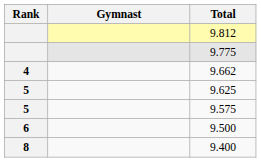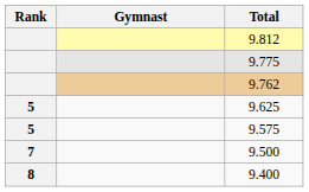 <table class="wikitable sortable" style="text-align:center; font-size:95%">
 <tr>
 <th scope="col" style="width:50px;">Rank</th>
 <th scope="col" style="width:180px;">Gymnast</th>
 <th scope="col" style="width:80px;">Total</th>
 </tr>
 <tr style="background:#fffcaf;">
 <th scope=row style="text-align:center"></th>
 <td style="text-align:left;"></td>
 <td>9.812</td>
 </tr>
 <tr style="background:#e5e5e5;">
 <th scope=row style="text-align:center"></th>
 <td style="text-align:left;"></td>
 <td>9.775</td>
 </tr>
-<tr>
-<th scope=row style="text-align:center">4</th>
+<tr style="background:#ec9;">
+<th scope=row style="text-align:center"></th>
 <td style="text-align:left;"></td>
-<td>9.662</td>
+<td>9.762</td>
 </tr>
 <tr>
 <th scope=row style="text-align:center">5</th>
 <td style="text-align:left;"></td>
 <td>9.625</td>
 </tr>
 <tr>
 <th scope=row style="text-align:center">5</th>
 <td style="text-align:left;"></td>
 <td>9.575</td>
 </tr>
 <tr>
-<th scope=row style="text-align:center">6</th>
+<th scope=row style="text-align:center">7</th>
 <td style="text-align:left;"></td>
 <td>9.500</td>
 </tr>
 <tr>
 <th scope=row style="text-align:center">8</th>
 <td style="text-align:left;"></td>
 <td>9.400</td>
 </tr>
 </table>
